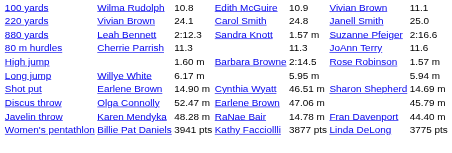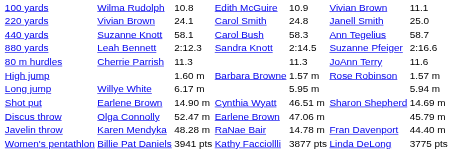 <table>
 <tr>
 <td><a href='#'>100 yards</a></td>
 <td><a href='#'>Wilma Rudolph</a></td>
 <td>10.8</td>
 <td><a href='#'>Edith McGuire</a></td>
 <td>10.9</td>
 <td><a href='#'>Vivian Brown</a></td>
 <td>11.1</td>
 </tr>
 <tr>
 <td><a href='#'>220 yards</a></td>
 <td><a href='#'>Vivian Brown</a></td>
 <td>24.1</td>
 <td><a href='#'>Carol Smith</a></td>
 <td>24.8</td>
 <td><a href='#'>Janell Smith</a></td>
 <td>25.0</td>
 </tr>
 <tr>
+<td><a href='#'>440 yards</a></td>
+<td><a href='#'>Suzanne Knott</a></td>
+<td>58.1</td>
+<td><a href='#'>Carol Bush</a></td>
+<td>58.3</td>
+<td><a href='#'>Ann Tegelius</a></td>
+<td>58.7</td>
+</tr>
+<tr>
 <td><a href='#'>880 yards</a></td>
 <td><a href='#'>Leah Bennett</a></td>
 <td>2:12.3</td>
 <td><a href='#'>Sandra Knott</a></td>
-<td>1.57 m</td>
+<td>2:14.5</td>
 <td><a href='#'>Suzanne Pfeiger</a></td>
 <td>2:16.6</td>
 </tr>
 <tr>
 <td><a href='#'>80 m hurdles</a></td>
 <td><a href='#'>Cherrie Parrish</a></td>
 <td>11.3</td>
 <td></td>
 <td>11.3</td>
 <td><a href='#'>JoAnn Terry</a></td>
 <td>11.6</td>
 </tr>
 <tr>
 <td><a href='#'>High jump</a></td>
 <td></td>
 <td>1.60 m</td>
 <td><a href='#'>Barbara Browne</a></td>
-<td>2:14.5</td>
+<td>1.57 m</td>
 <td><a href='#'>Rose Robinson</a></td>
 <td>1.57 m</td>
 </tr>
 <tr>
 <td><a href='#'>Long jump</a></td>
 <td><a href='#'>Willye White</a></td>
 <td>6.17 m</td>
 <td></td>
 <td>5.95 m</td>
 <td></td>
 <td>5.94 m</td>
 </tr>
 <tr>
 <td><a href='#'>Shot put</a></td>
 <td><a href='#'>Earlene Brown</a></td>
 <td>14.90 m</td>
 <td><a href='#'>Cynthia Wyatt</a></td>
 <td>46.51 m</td>
 <td><a href='#'>Sharon Shepherd</a></td>
 <td>14.69 m</td>
 </tr>
 <tr>
 <td><a href='#'>Discus throw</a></td>
 <td><a href='#'>Olga Connolly</a></td>
 <td>52.47 m</td>
 <td><a href='#'>Earlene Brown</a></td>
 <td>47.06 m</td>
 <td></td>
 <td>45.79 m</td>
 </tr>
 <tr>
 <td><a href='#'>Javelin throw</a></td>
 <td><a href='#'>Karen Mendyka</a></td>
 <td>48.28 m</td>
 <td><a href='#'>RaNae Bair</a></td>
 <td>14.78 m</td>
 <td><a href='#'>Fran Davenport</a></td>
 <td>44.40 m</td>
 </tr>
 <tr>
 <td><a href='#'>Women's pentathlon</a></td>
 <td><a href='#'>Billie Pat Daniels</a></td>
 <td>3941 pts</td>
 <td><a href='#'>Kathy Facciollli</a></td>
 <td>3877 pts</td>
 <td><a href='#'>Linda DeLong</a></td>
 <td>3775 pts</td>
 </tr>
 </table>
